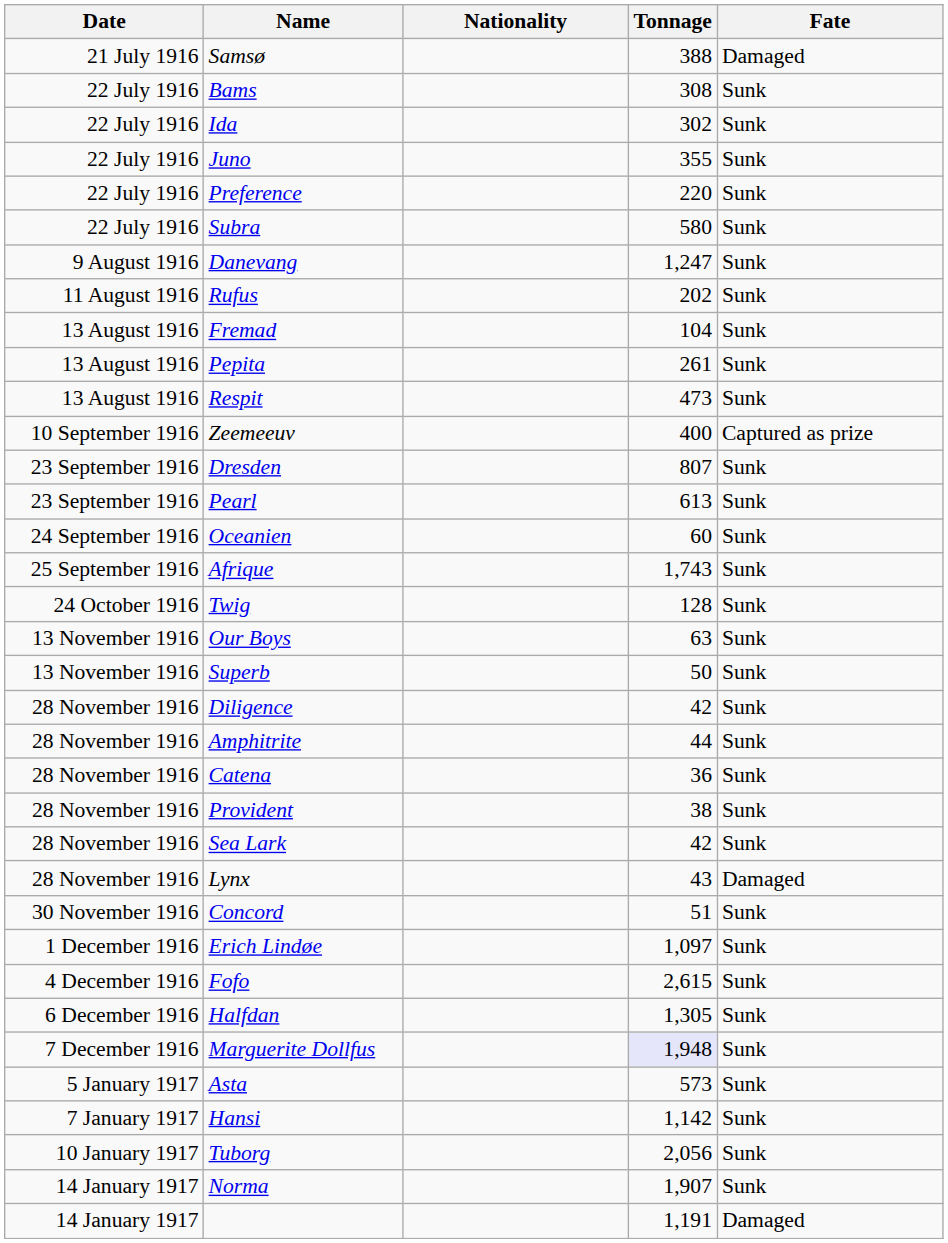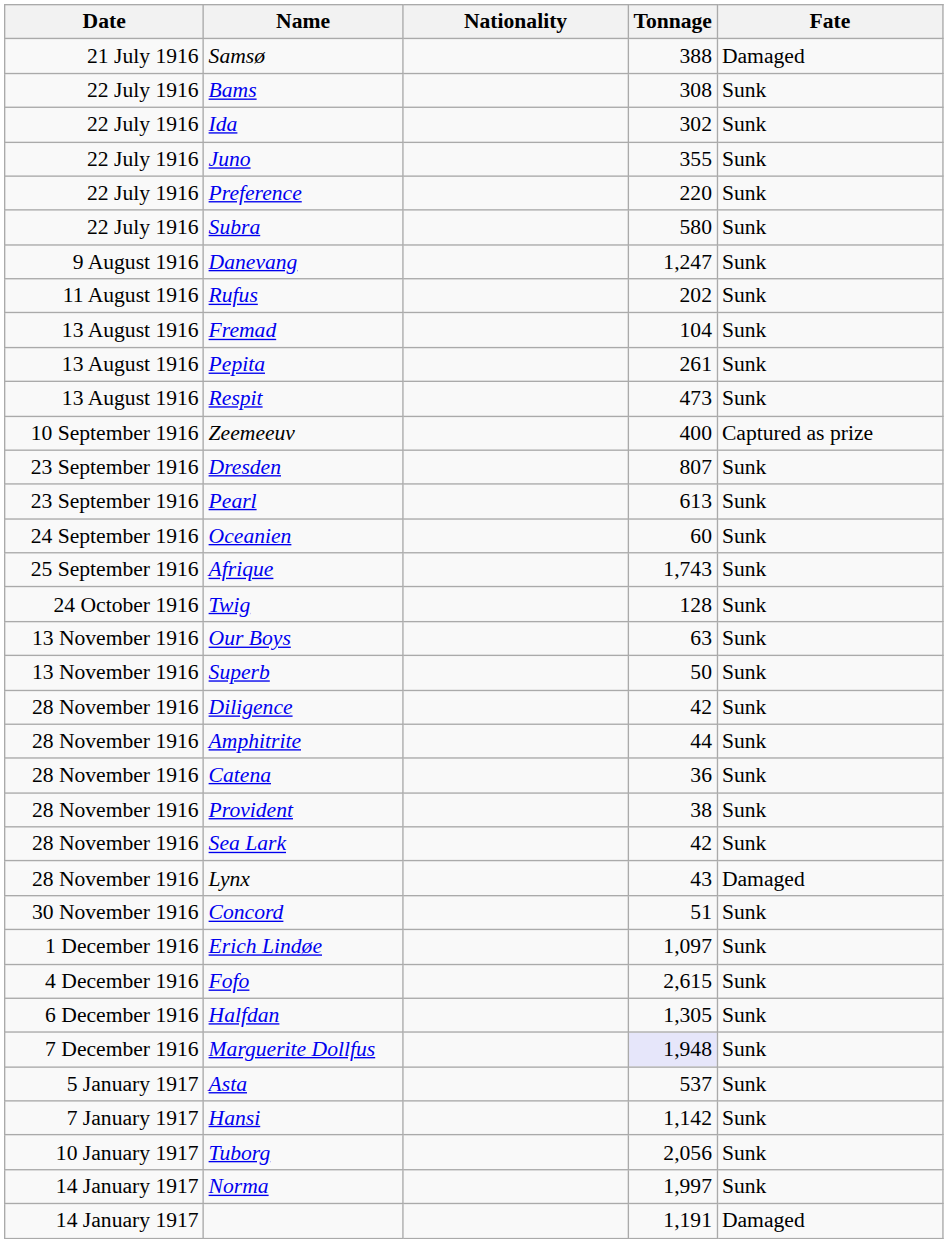 <table class="wikitable sortable">
 <tr>
 <th width="140px">Date</th>
 <th width="140px">Name</th>
 <th width="160px">Nationality</th>
 <th width="25px">Tonnage</th>
 <th width="160px">Fate</th>
 </tr>
 <tr>
 <td align="right">21 July 1916</td>
 <td align="left"><em>Samsø</em></td>
 <td align="left"></td>
 <td align="right">388</td>
 <td align="left">Damaged</td>
 </tr>
 <tr>
 <td align="right">22 July 1916</td>
 <td align="left"><a href='#'><em>Bams</em></a></td>
 <td align="left"></td>
 <td align="right">308</td>
 <td align="left">Sunk</td>
 </tr>
 <tr>
 <td align="right">22 July 1916</td>
 <td align="left"><a href='#'><em>Ida</em></a></td>
 <td align="left"></td>
 <td align="right">302</td>
 <td align="left">Sunk</td>
 </tr>
 <tr>
 <td align="right">22 July 1916</td>
 <td align="left"><a href='#'><em>Juno</em></a></td>
 <td align="left"></td>
 <td align="right">355</td>
 <td align="left">Sunk</td>
 </tr>
 <tr>
 <td align="right">22 July 1916</td>
 <td align="left"><a href='#'><em>Preference</em></a></td>
 <td align="left"></td>
 <td align="right">220</td>
 <td align="left">Sunk</td>
 </tr>
 <tr>
 <td align="right">22 July 1916</td>
 <td align="left"><a href='#'><em>Subra</em></a></td>
 <td align="left"></td>
 <td align="right">580</td>
 <td align="left">Sunk</td>
 </tr>
 <tr>
 <td align="right">9 August 1916</td>
 <td align="left"><a href='#'><em>Danevang</em></a></td>
 <td align="left"></td>
 <td align="right">1,247</td>
 <td align="left">Sunk</td>
 </tr>
 <tr>
 <td align="right">11 August 1916</td>
 <td align="left"><a href='#'><em>Rufus</em></a></td>
 <td align="left"></td>
 <td align="right">202</td>
 <td align="left">Sunk</td>
 </tr>
 <tr>
 <td align="right">13 August 1916</td>
 <td align="left"><a href='#'><em>Fremad</em></a></td>
 <td align="left"></td>
 <td align="right">104</td>
 <td align="left">Sunk</td>
 </tr>
 <tr>
 <td align="right">13 August 1916</td>
 <td align="left"><a href='#'><em>Pepita</em></a></td>
 <td align="left"></td>
 <td align="right">261</td>
 <td align="left">Sunk</td>
 </tr>
 <tr>
 <td align="right">13 August 1916</td>
 <td align="left"><a href='#'><em>Respit</em></a></td>
 <td align="left"></td>
 <td align="right">473</td>
 <td align="left">Sunk</td>
 </tr>
 <tr>
 <td align="right">10 September 1916</td>
 <td align="left"><em>Zeemeeuv</em></td>
 <td align="left"></td>
 <td align="right">400</td>
 <td align="left">Captured as prize</td>
 </tr>
 <tr>
 <td align="right">23 September 1916</td>
 <td align="left"><a href='#'><em>Dresden</em></a></td>
 <td align="left"></td>
 <td align="right">807</td>
 <td align="left">Sunk</td>
 </tr>
 <tr>
 <td align="right">23 September 1916</td>
 <td align="left"><a href='#'><em>Pearl</em></a></td>
 <td align="left"></td>
 <td align="right">613</td>
 <td align="left">Sunk</td>
 </tr>
 <tr>
 <td align="right">24 September 1916</td>
 <td align="left"><a href='#'><em>Oceanien</em></a></td>
 <td align="left"></td>
 <td align="right">60</td>
 <td align="left">Sunk</td>
 </tr>
 <tr>
 <td align="right">25 September 1916</td>
 <td align="left"><a href='#'><em>Afrique</em></a></td>
 <td align="left"></td>
 <td align="right">1,743</td>
 <td align="left">Sunk</td>
 </tr>
 <tr>
 <td align="right">24 October 1916</td>
 <td align="left"><a href='#'><em>Twig</em></a></td>
 <td align="left"></td>
 <td align="right">128</td>
 <td align="left">Sunk</td>
 </tr>
 <tr>
 <td align="right">13 November 1916</td>
 <td align="left"><a href='#'><em>Our Boys</em></a></td>
 <td align="left"></td>
 <td align="right">63</td>
 <td align="left">Sunk</td>
 </tr>
 <tr>
 <td align="right">13 November 1916</td>
 <td align="left"><a href='#'><em>Superb</em></a></td>
 <td align="left"></td>
 <td align="right">50</td>
 <td align="left">Sunk</td>
 </tr>
 <tr>
 <td align="right">28 November 1916</td>
 <td align="left"><a href='#'><em>Diligence</em></a></td>
 <td align="left"></td>
 <td align="right">42</td>
 <td align="left">Sunk</td>
 </tr>
 <tr>
 <td align="right">28 November 1916</td>
 <td align="left"><a href='#'><em>Amphitrite</em></a></td>
 <td align="left"></td>
 <td align="right">44</td>
 <td align="left">Sunk</td>
 </tr>
 <tr>
 <td align="right">28 November 1916</td>
 <td align="left"><a href='#'><em>Catena</em></a></td>
 <td align="left"></td>
 <td align="right">36</td>
 <td align="left">Sunk</td>
 </tr>
 <tr>
 <td align="right">28 November 1916</td>
 <td align="left"><a href='#'><em>Provident</em></a></td>
 <td align="left"></td>
 <td align="right">38</td>
 <td align="left">Sunk</td>
 </tr>
 <tr>
 <td align="right">28 November 1916</td>
 <td align="left"><a href='#'><em>Sea Lark</em></a></td>
 <td align="left"></td>
 <td align="right">42</td>
 <td align="left">Sunk</td>
 </tr>
 <tr>
 <td align="right">28 November 1916</td>
 <td align="left"><em>Lynx</em></td>
 <td align="left"></td>
 <td align="right">43</td>
 <td align="left">Damaged</td>
 </tr>
 <tr>
 <td align="right">30 November 1916</td>
 <td align="left"><a href='#'><em>Concord</em></a></td>
 <td align="left"></td>
 <td align="right">51</td>
 <td align="left">Sunk</td>
 </tr>
 <tr>
 <td align="right">1 December 1916</td>
 <td align="left"><a href='#'><em>Erich Lindøe</em></a></td>
 <td align="left"></td>
 <td align="right">1,097</td>
 <td align="left">Sunk</td>
 </tr>
 <tr>
 <td align="right">4 December 1916</td>
 <td align="left"><a href='#'><em>Fofo</em></a></td>
 <td align="left"></td>
 <td align="right">2,615</td>
 <td align="left">Sunk</td>
 </tr>
 <tr>
 <td align="right">6 December 1916</td>
 <td align="left"><a href='#'><em>Halfdan</em></a></td>
 <td align="left"></td>
 <td align="right">1,305</td>
 <td align="left">Sunk</td>
 </tr>
 <tr>
 <td align="right">7 December 1916</td>
 <td align="left"><a href='#'><em>Marguerite Dollfus</em></a></td>
 <td align="left"></td>
 <td align="right" style="background: lavender;">1,948</td>
 <td align="left">Sunk</td>
 </tr>
 <tr>
 <td align="right">5 January 1917</td>
 <td align="left"><a href='#'><em>Asta</em></a></td>
 <td align="left"></td>
-<td align="right">573</td>
+<td align="right">537</td>
 <td align="left">Sunk</td>
 </tr>
 <tr>
 <td align="right">7 January 1917</td>
 <td align="left"><a href='#'><em>Hansi</em></a></td>
 <td align="left"></td>
 <td align="right">1,142</td>
 <td align="left">Sunk</td>
 </tr>
 <tr>
 <td align="right">10 January 1917</td>
 <td align="left"><a href='#'><em>Tuborg</em></a></td>
 <td align="left"></td>
 <td align="right">2,056</td>
 <td align="left">Sunk</td>
 </tr>
 <tr>
 <td align="right">14 January 1917</td>
 <td align="left"><a href='#'><em>Norma</em></a></td>
 <td align="left"></td>
-<td align="right">1,907</td>
+<td align="right">1,997</td>
 <td align="left">Sunk</td>
 </tr>
 <tr>
 <td align="right">14 January 1917</td>
 <td align="left"></td>
 <td align="left"></td>
 <td align="right">1,191</td>
 <td align="left">Damaged</td>
 </tr>
 </table>
